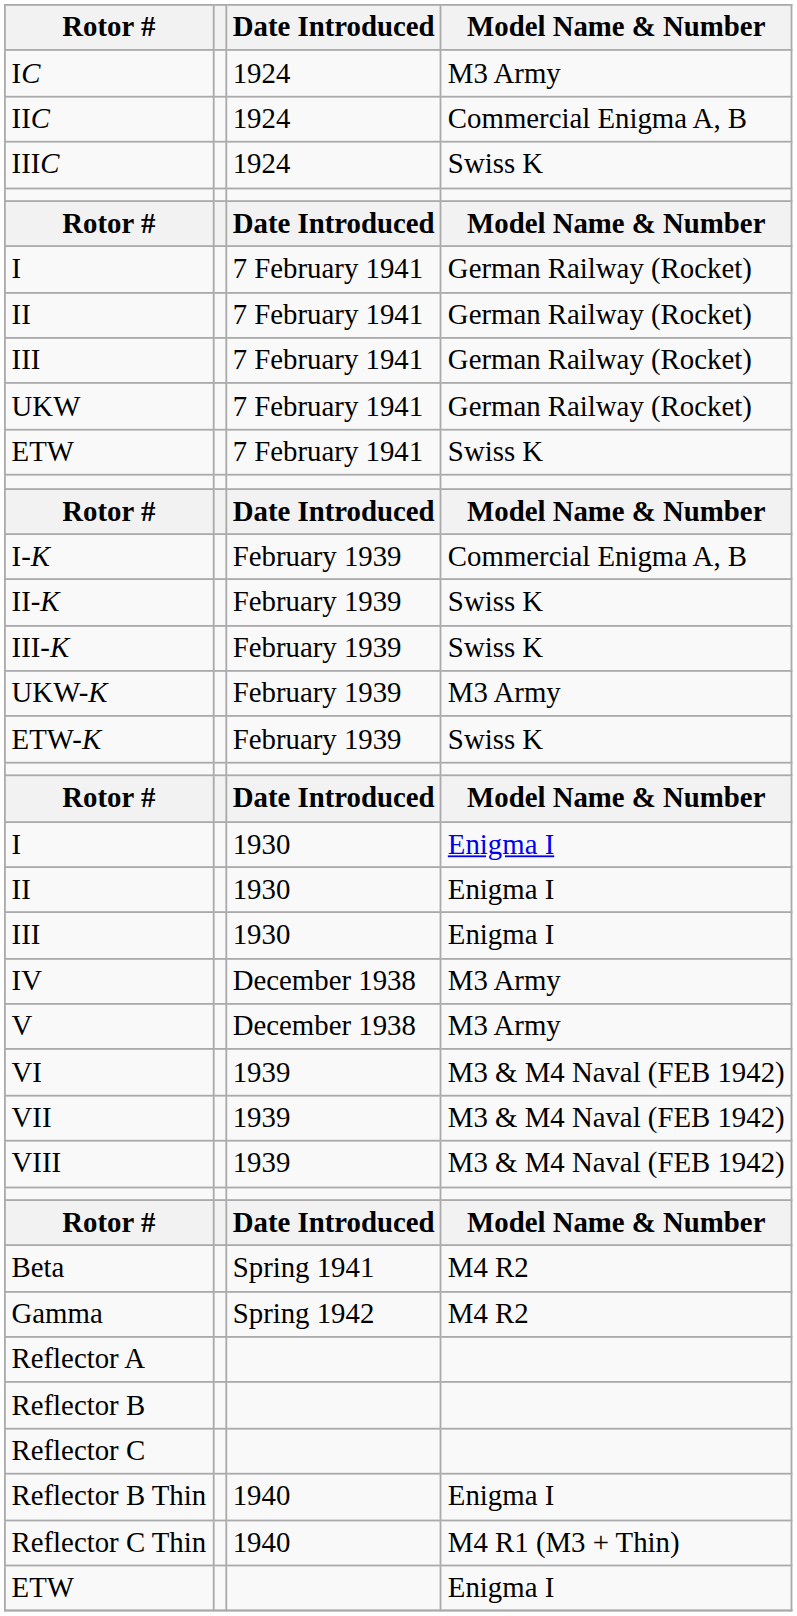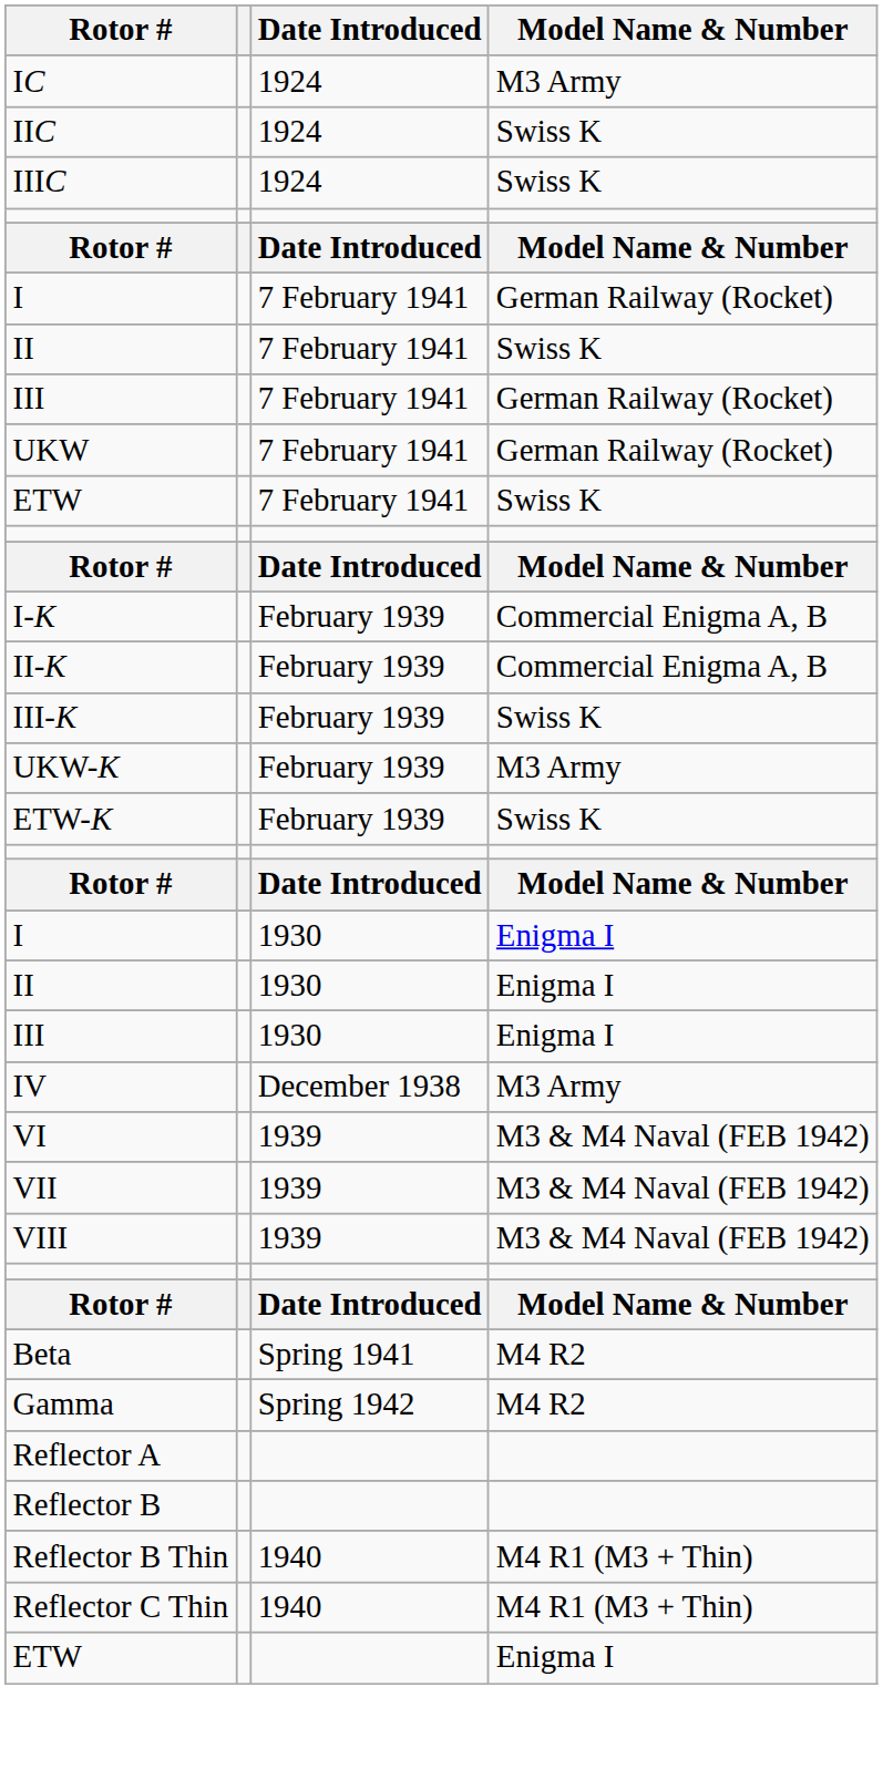 <table class="wikitable">
 <tr>
 <th>Rotor #</th>
 <th></th>
 <th>Date Introduced</th>
 <th>Model Name & Number</th>
 </tr>
 <tr>
 <td>I<em>C</em></td>
 <td></td>
 <td>1924</td>
 <td>M3 Army</td>
 </tr>
 <tr>
 <td>II<em>C</em></td>
 <td></td>
 <td>1924</td>
-<td>Commercial Enigma A, B</td>
+<td>Swiss K</td>
 </tr>
 <tr>
 <td>III<em>C</em></td>
 <td></td>
 <td>1924</td>
 <td>Swiss K</td>
 </tr>
 <tr>
 <td></td>
 <td></td>
 <td></td>
 </tr>
 <tr>
 <th>Rotor #</th>
 <th></th>
 <th>Date Introduced</th>
 <th>Model Name & Number</th>
 </tr>
 <tr>
 <td>I</td>
 <td></td>
 <td>7 February 1941</td>
 <td>German Railway (Rocket)</td>
 </tr>
 <tr>
 <td>II</td>
 <td></td>
 <td>7 February 1941</td>
-<td>German Railway (Rocket)</td>
+<td>Swiss K</td>
 </tr>
 <tr>
 <td>III</td>
 <td></td>
 <td>7 February 1941</td>
 <td>German Railway (Rocket)</td>
 </tr>
 <tr>
 <td>UKW</td>
 <td></td>
 <td>7 February 1941</td>
 <td>German Railway (Rocket)</td>
 </tr>
 <tr>
 <td>ETW</td>
 <td></td>
 <td>7 February 1941</td>
 <td>Swiss K</td>
 </tr>
 <tr>
 <td></td>
 <td></td>
 <td></td>
 <td></td>
 </tr>
 <tr>
 <th>Rotor #</th>
 <th></th>
 <th>Date Introduced</th>
 <th>Model Name & Number</th>
 </tr>
 <tr>
 <td>I-<em>K</em></td>
 <td></td>
 <td>February 1939</td>
 <td>Commercial Enigma A, B</td>
 </tr>
 <tr>
 <td>II-<em>K</em></td>
 <td></td>
 <td>February 1939</td>
-<td>Swiss K</td>
+<td>Commercial Enigma A, B</td>
 </tr>
 <tr>
 <td>III-<em>K</em></td>
 <td></td>
 <td>February 1939</td>
 <td>Swiss K</td>
 </tr>
 <tr>
 <td>UKW-<em>K</em></td>
 <td></td>
 <td>February 1939</td>
 <td>M3 Army</td>
 </tr>
 <tr>
 <td>ETW-<em>K</em></td>
 <td></td>
 <td>February 1939</td>
 <td>Swiss K</td>
 </tr>
 <tr>
 <td></td>
 <td></td>
 <td></td>
 <td></td>
 </tr>
 <tr>
 <th>Rotor #</th>
 <th></th>
 <th>Date Introduced</th>
 <th>Model Name & Number</th>
 </tr>
 <tr>
 <td>I</td>
 <td></td>
 <td>1930</td>
 <td><a href='#'>Enigma I</a></td>
 </tr>
 <tr>
 <td>II</td>
 <td></td>
 <td>1930</td>
 <td>Enigma I</td>
 </tr>
 <tr>
 <td>III</td>
 <td></td>
 <td>1930</td>
 <td>Enigma I</td>
 </tr>
 <tr>
 <td>IV</td>
-<td></td>
-<td>December 1938</td>
-<td>M3 Army</td>
-</tr>
-<tr>
-<td>V</td>
 <td></td>
 <td>December 1938</td>
 <td>M3 Army</td>
 </tr>
 <tr>
 <td>VI</td>
 <td></td>
 <td>1939</td>
 <td>M3 & M4 Naval (FEB 1942)</td>
 </tr>
 <tr>
 <td>VII</td>
 <td></td>
 <td>1939</td>
 <td>M3 & M4 Naval (FEB 1942)</td>
 </tr>
 <tr>
 <td>VIII</td>
 <td></td>
 <td>1939</td>
 <td>M3 & M4 Naval (FEB 1942)</td>
 </tr>
 <tr>
 <td></td>
 <td></td>
 <td></td>
 <td></td>
 </tr>
 <tr>
 <th>Rotor #</th>
 <th></th>
 <th>Date Introduced</th>
 <th>Model Name & Number</th>
 </tr>
 <tr>
 <td>Beta</td>
 <td></td>
 <td>Spring 1941</td>
 <td>M4 R2</td>
 </tr>
 <tr>
 <td>Gamma</td>
 <td></td>
 <td>Spring 1942</td>
 <td>M4 R2</td>
 </tr>
 <tr>
 <td>Reflector A</td>
 <td></td>
 <td></td>
 <td></td>
 </tr>
 <tr>
 <td>Reflector B</td>
 <td></td>
 <td></td>
 <td></td>
 </tr>
 <tr>
-<td>Reflector C</td>
-<td></td>
-<td></td>
-<td></td>
-</tr>
-<tr>
 <td>Reflector B Thin</td>
 <td></td>
 <td>1940</td>
-<td>Enigma I</td>
+<td>M4 R1 (M3 + Thin)</td>
 </tr>
 <tr>
 <td>Reflector C Thin</td>
 <td></td>
 <td>1940</td>
 <td>M4 R1 (M3 + Thin)</td>
 </tr>
 <tr>
 <td>ETW</td>
 <td></td>
 <td></td>
 <td>Enigma I</td>
 </tr>
 <tr>
 </tr>
 </table>
